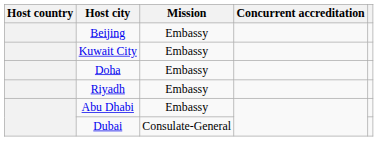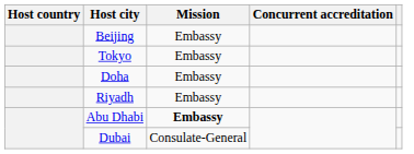 <table class="wikitable plainrowheaders" style="text-align:center;">
 <tr>
 <th scope="col">Host country</th>
 <th scope="col">Host city</th>
 <th scope="col">Mission</th>
 <th scope="col">Concurrent accreditation</th>
 <th scope="col"></th>
 </tr>
 <tr>
 <th scope="row"></th>
 <td><a href='#'>Beijing</a></td>
 <td>Embassy</td>
 <td></td>
 <td></td>
 </tr>
 <tr>
 <th scope="row"></th>
-<td><a href='#'>Kuwait City</a></td>
+<td><a href='#'>Tokyo</a></td>
 <td>Embassy</td>
 <td></td>
 <td></td>
 </tr>
 <tr>
 <th scope="row"></th>
 <td><a href='#'>Doha</a></td>
 <td>Embassy</td>
 <td></td>
 <td></td>
 </tr>
 <tr>
 <th scope="row"></th>
 <td><a href='#'>Riyadh</a></td>
 <td>Embassy</td>
 <td></td>
 <td></td>
 </tr>
 <tr>
 <th scope="row" rowspan="2"></th>
 <td><a href='#'>Abu Dhabi</a></td>
-<td>Embassy</td>
+<td><strong>Embassy</strong></td>
 <td rowspan="2"></td>
 <td></td>
 </tr>
 <tr>
 <td><a href='#'>Dubai</a></td>
 <td>Consulate-General</td>
 <td></td>
 </tr>
 </table>
